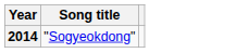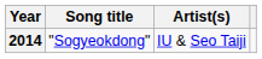 <table class="wikitable plainrowheaders">
 <tr>
 <th scope="col">Year</th>
 <th scope="col">Song title</th>
+<th scope="col">Artist(s)</th>
 <th scope="col"></th>
 </tr>
 <tr>
 <th scope="row">2014</th>
 <td>"<a href='#'>Sogyeokdong</a>"</td>
+<td><a href='#'>IU</a> & <a href='#'>Seo Taiji</a></td>
 <td style="text-align:center"></td>
 </tr>
 </table>
